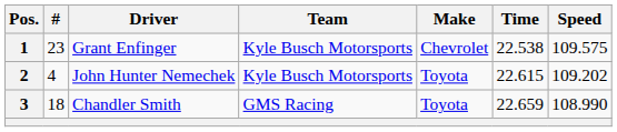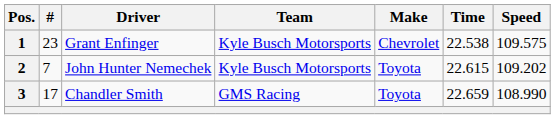 <table class="wikitable" style="font-size:95%">
 <tr>
 <th>Pos.</th>
 <th>#</th>
 <th>Driver</th>
 <th>Team</th>
 <th>Make</th>
 <th>Time</th>
 <th>Speed</th>
 </tr>
 <tr>
 <th>1</th>
 <td>23</td>
 <td><a href='#'>Grant Enfinger</a></td>
 <td><a href='#'>Kyle Busch Motorsports</a></td>
 <td><a href='#'>Chevrolet</a></td>
 <td>22.538</td>
 <td>109.575</td>
 </tr>
 <tr>
 <th>2</th>
-<td>4</td>
+<td>7</td>
 <td><a href='#'>John Hunter Nemechek</a></td>
 <td><a href='#'>Kyle Busch Motorsports</a></td>
 <td><a href='#'>Toyota</a></td>
 <td>22.615</td>
 <td>109.202</td>
 </tr>
 <tr>
 <th>3</th>
-<td>18</td>
+<td>17</td>
 <td><a href='#'>Chandler Smith</a></td>
 <td><a href='#'>GMS Racing</a></td>
 <td><a href='#'>Toyota</a></td>
 <td>22.659</td>
 <td>108.990</td>
 </tr>
 <tr>
 <th colspan="7"></th>
 </tr>
 </table>
